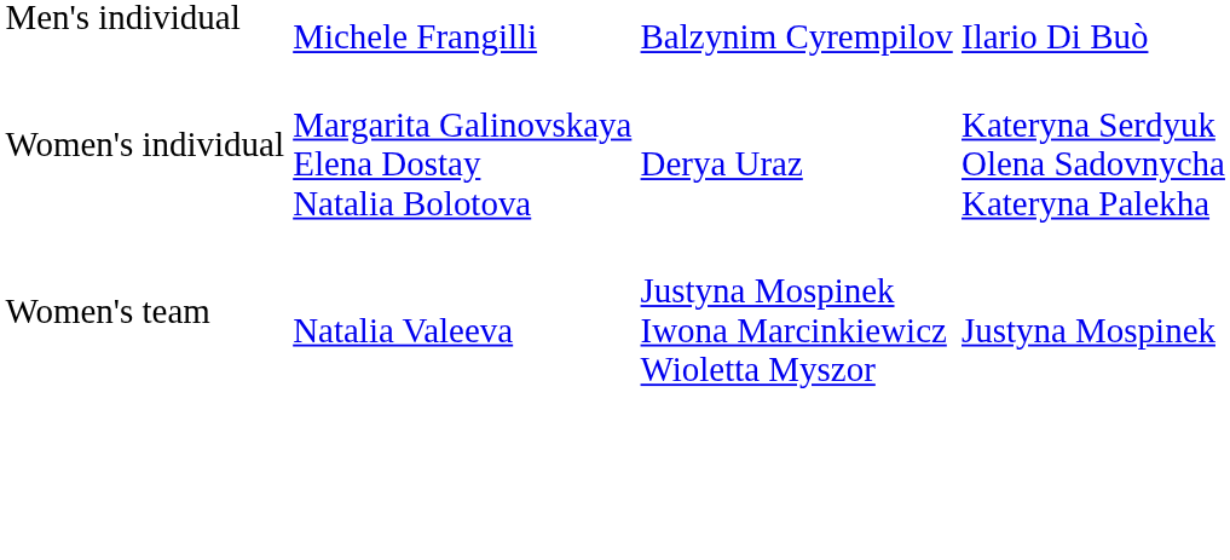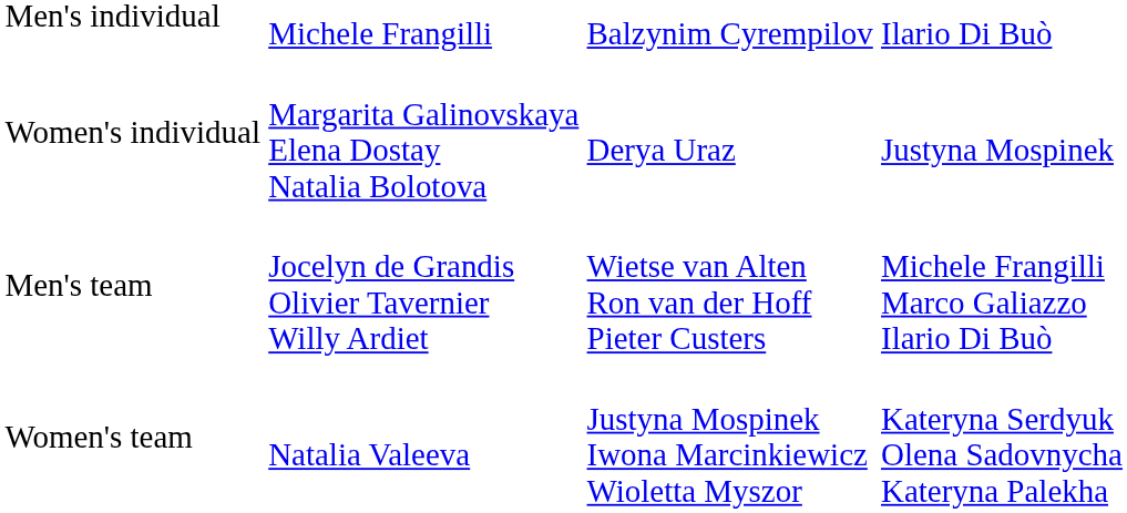 <table>
 <tr>
 <td>Men's individual</td>
 <td> <br><a href='#'>Michele Frangilli</a></td>
 <td> <br><a href='#'>Balzynim Cyrempilov</a></td>
 <td> <br><a href='#'>Ilario Di Buò</a></td>
 </tr>
 <tr>
 <td>Women's individual</td>
 <td> <br> <a href='#'>Margarita Galinovskaya</a> <br> <a href='#'>Elena Dostay</a> <br> <a href='#'>Natalia Bolotova</a></td>
 <td> <br><a href='#'>Derya Uraz</a></td>
-<td> <br> <a href='#'>Kateryna Serdyuk</a> <br> <a href='#'>Olena Sadovnycha</a> <br> <a href='#'>Kateryna Palekha</a></td>
+<td> <br><a href='#'>Justyna Mospinek</a></td>
+</tr>
+<tr>
+<td>Men's team</td>
+<td> <br><a href='#'>Jocelyn de Grandis</a> <br> <a href='#'>Olivier Tavernier</a> <br> <a href='#'>Willy Ardiet</a></td>
+<td> <br><a href='#'>Wietse van Alten</a> <br> <a href='#'>Ron van der Hoff</a> <br> <a href='#'>Pieter Custers</a></td>
+<td> <br><a href='#'>Michele Frangilli</a> <br> <a href='#'>Marco Galiazzo</a> <br> <a href='#'>Ilario Di Buò</a></td>
 </tr>
 <tr>
 <td>Women's team</td>
 <td> <br><a href='#'>Natalia Valeeva</a></td>
 <td> <br> <a href='#'>Justyna Mospinek</a> <br> <a href='#'>Iwona Marcinkiewicz</a> <br> <a href='#'>Wioletta Myszor</a></td>
-<td> <br><a href='#'>Justyna Mospinek</a></td>
+<td> <br> <a href='#'>Kateryna Serdyuk</a> <br> <a href='#'>Olena Sadovnycha</a> <br> <a href='#'>Kateryna Palekha</a></td>
 </tr>
 </table>
